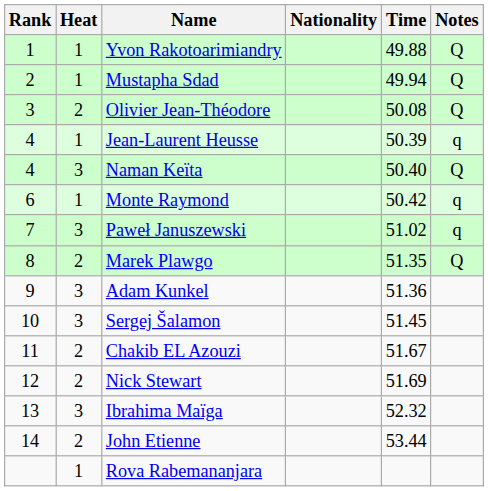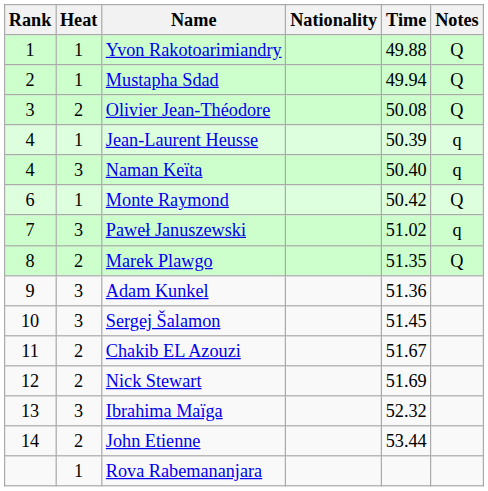 <table class="wikitable sortable" style="text-align:center; font-size:95%">
 <tr>
 <th>Rank</th>
 <th>Heat</th>
 <th>Name</th>
 <th>Nationality</th>
 <th>Time</th>
 <th>Notes</th>
 </tr>
 <tr bgcolor=ccffcc>
 <td>1</td>
 <td>1</td>
 <td align=left><a href='#'>Yvon Rakotoarimiandry</a></td>
 <td align=left></td>
 <td>49.88</td>
 <td>Q</td>
 </tr>
 <tr bgcolor=ccffcc>
 <td>2</td>
 <td>1</td>
 <td align=left><a href='#'>Mustapha Sdad</a></td>
 <td align=left></td>
 <td>49.94</td>
 <td>Q</td>
 </tr>
 <tr bgcolor=ccffcc>
 <td>3</td>
 <td>2</td>
 <td align=left><a href='#'>Olivier Jean-Théodore</a></td>
 <td align=left></td>
 <td>50.08</td>
 <td>Q</td>
 </tr>
 <tr bgcolor=ddffdd>
 <td>4</td>
 <td>1</td>
 <td align=left><a href='#'>Jean-Laurent Heusse</a></td>
 <td align=left></td>
 <td>50.39</td>
 <td>q</td>
 </tr>
 <tr bgcolor=ccffcc>
 <td>4</td>
 <td>3</td>
 <td align=left><a href='#'>Naman Keïta</a></td>
 <td align=left></td>
 <td>50.40</td>
-<td>Q</td>
+<td>q</td>
 </tr>
 <tr bgcolor=ddffdd>
 <td>6</td>
 <td>1</td>
 <td align=left><a href='#'>Monte Raymond</a></td>
 <td align=left></td>
 <td>50.42</td>
-<td>q</td>
+<td>Q</td>
 </tr>
 <tr bgcolor=ccffcc>
 <td>7</td>
 <td>3</td>
 <td align=left><a href='#'>Paweł Januszewski</a></td>
 <td align=left></td>
 <td>51.02</td>
 <td>q</td>
 </tr>
 <tr bgcolor=ccffcc>
 <td>8</td>
 <td>2</td>
 <td align=left><a href='#'>Marek Plawgo</a></td>
 <td align=left></td>
 <td>51.35</td>
 <td>Q</td>
 </tr>
 <tr>
 <td>9</td>
 <td>3</td>
 <td align=left><a href='#'>Adam Kunkel</a></td>
 <td align=left></td>
 <td>51.36</td>
 <td></td>
 </tr>
 <tr>
 <td>10</td>
 <td>3</td>
 <td align=left><a href='#'>Sergej Šalamon</a></td>
 <td align=left></td>
 <td>51.45</td>
 <td></td>
 </tr>
 <tr>
 <td>11</td>
 <td>2</td>
 <td align=left><a href='#'>Chakib EL Azouzi</a></td>
 <td align=left></td>
 <td>51.67</td>
 <td></td>
 </tr>
 <tr>
 <td>12</td>
 <td>2</td>
 <td align=left><a href='#'>Nick Stewart</a></td>
 <td align=left></td>
 <td>51.69</td>
 <td></td>
 </tr>
 <tr>
 <td>13</td>
 <td>3</td>
 <td align=left><a href='#'>Ibrahima Maïga</a></td>
 <td align=left></td>
 <td>52.32</td>
 <td></td>
 </tr>
 <tr>
 <td>14</td>
 <td>2</td>
 <td align=left><a href='#'>John Etienne</a></td>
 <td align=left></td>
 <td>53.44</td>
 <td></td>
 </tr>
 <tr>
 <td></td>
 <td>1</td>
 <td align=left><a href='#'>Rova Rabemananjara</a></td>
 <td align=left></td>
 <td></td>
 <td></td>
 </tr>
 </table>
